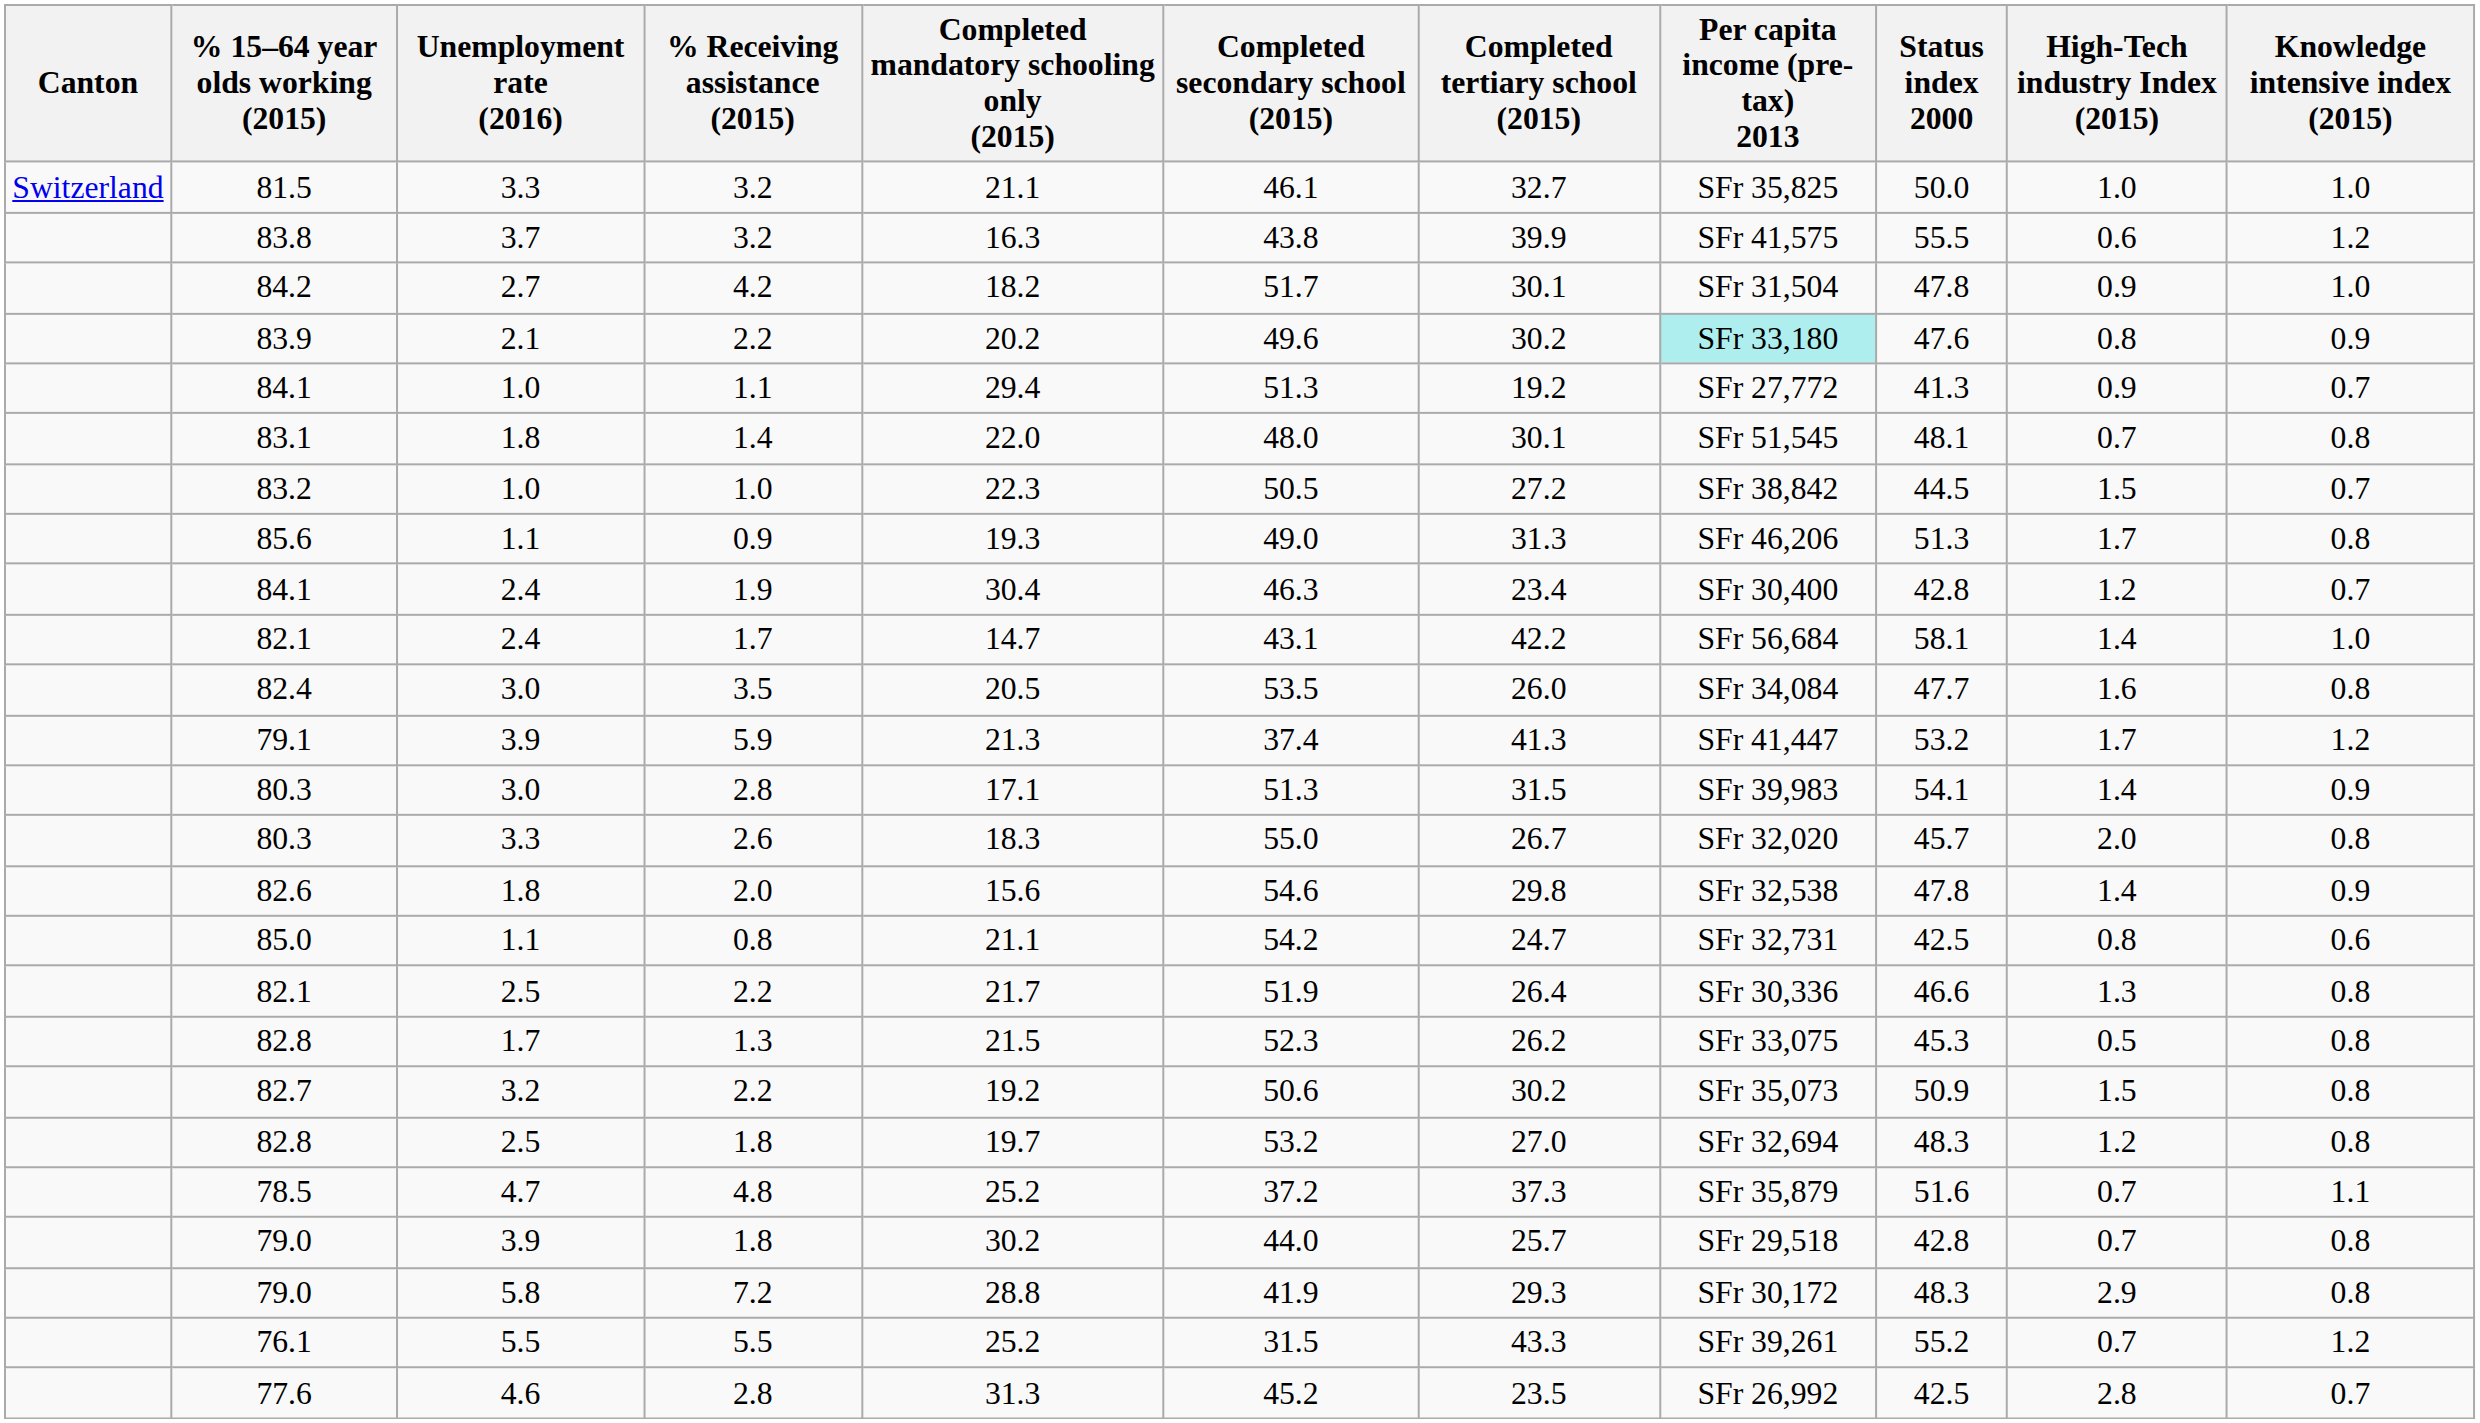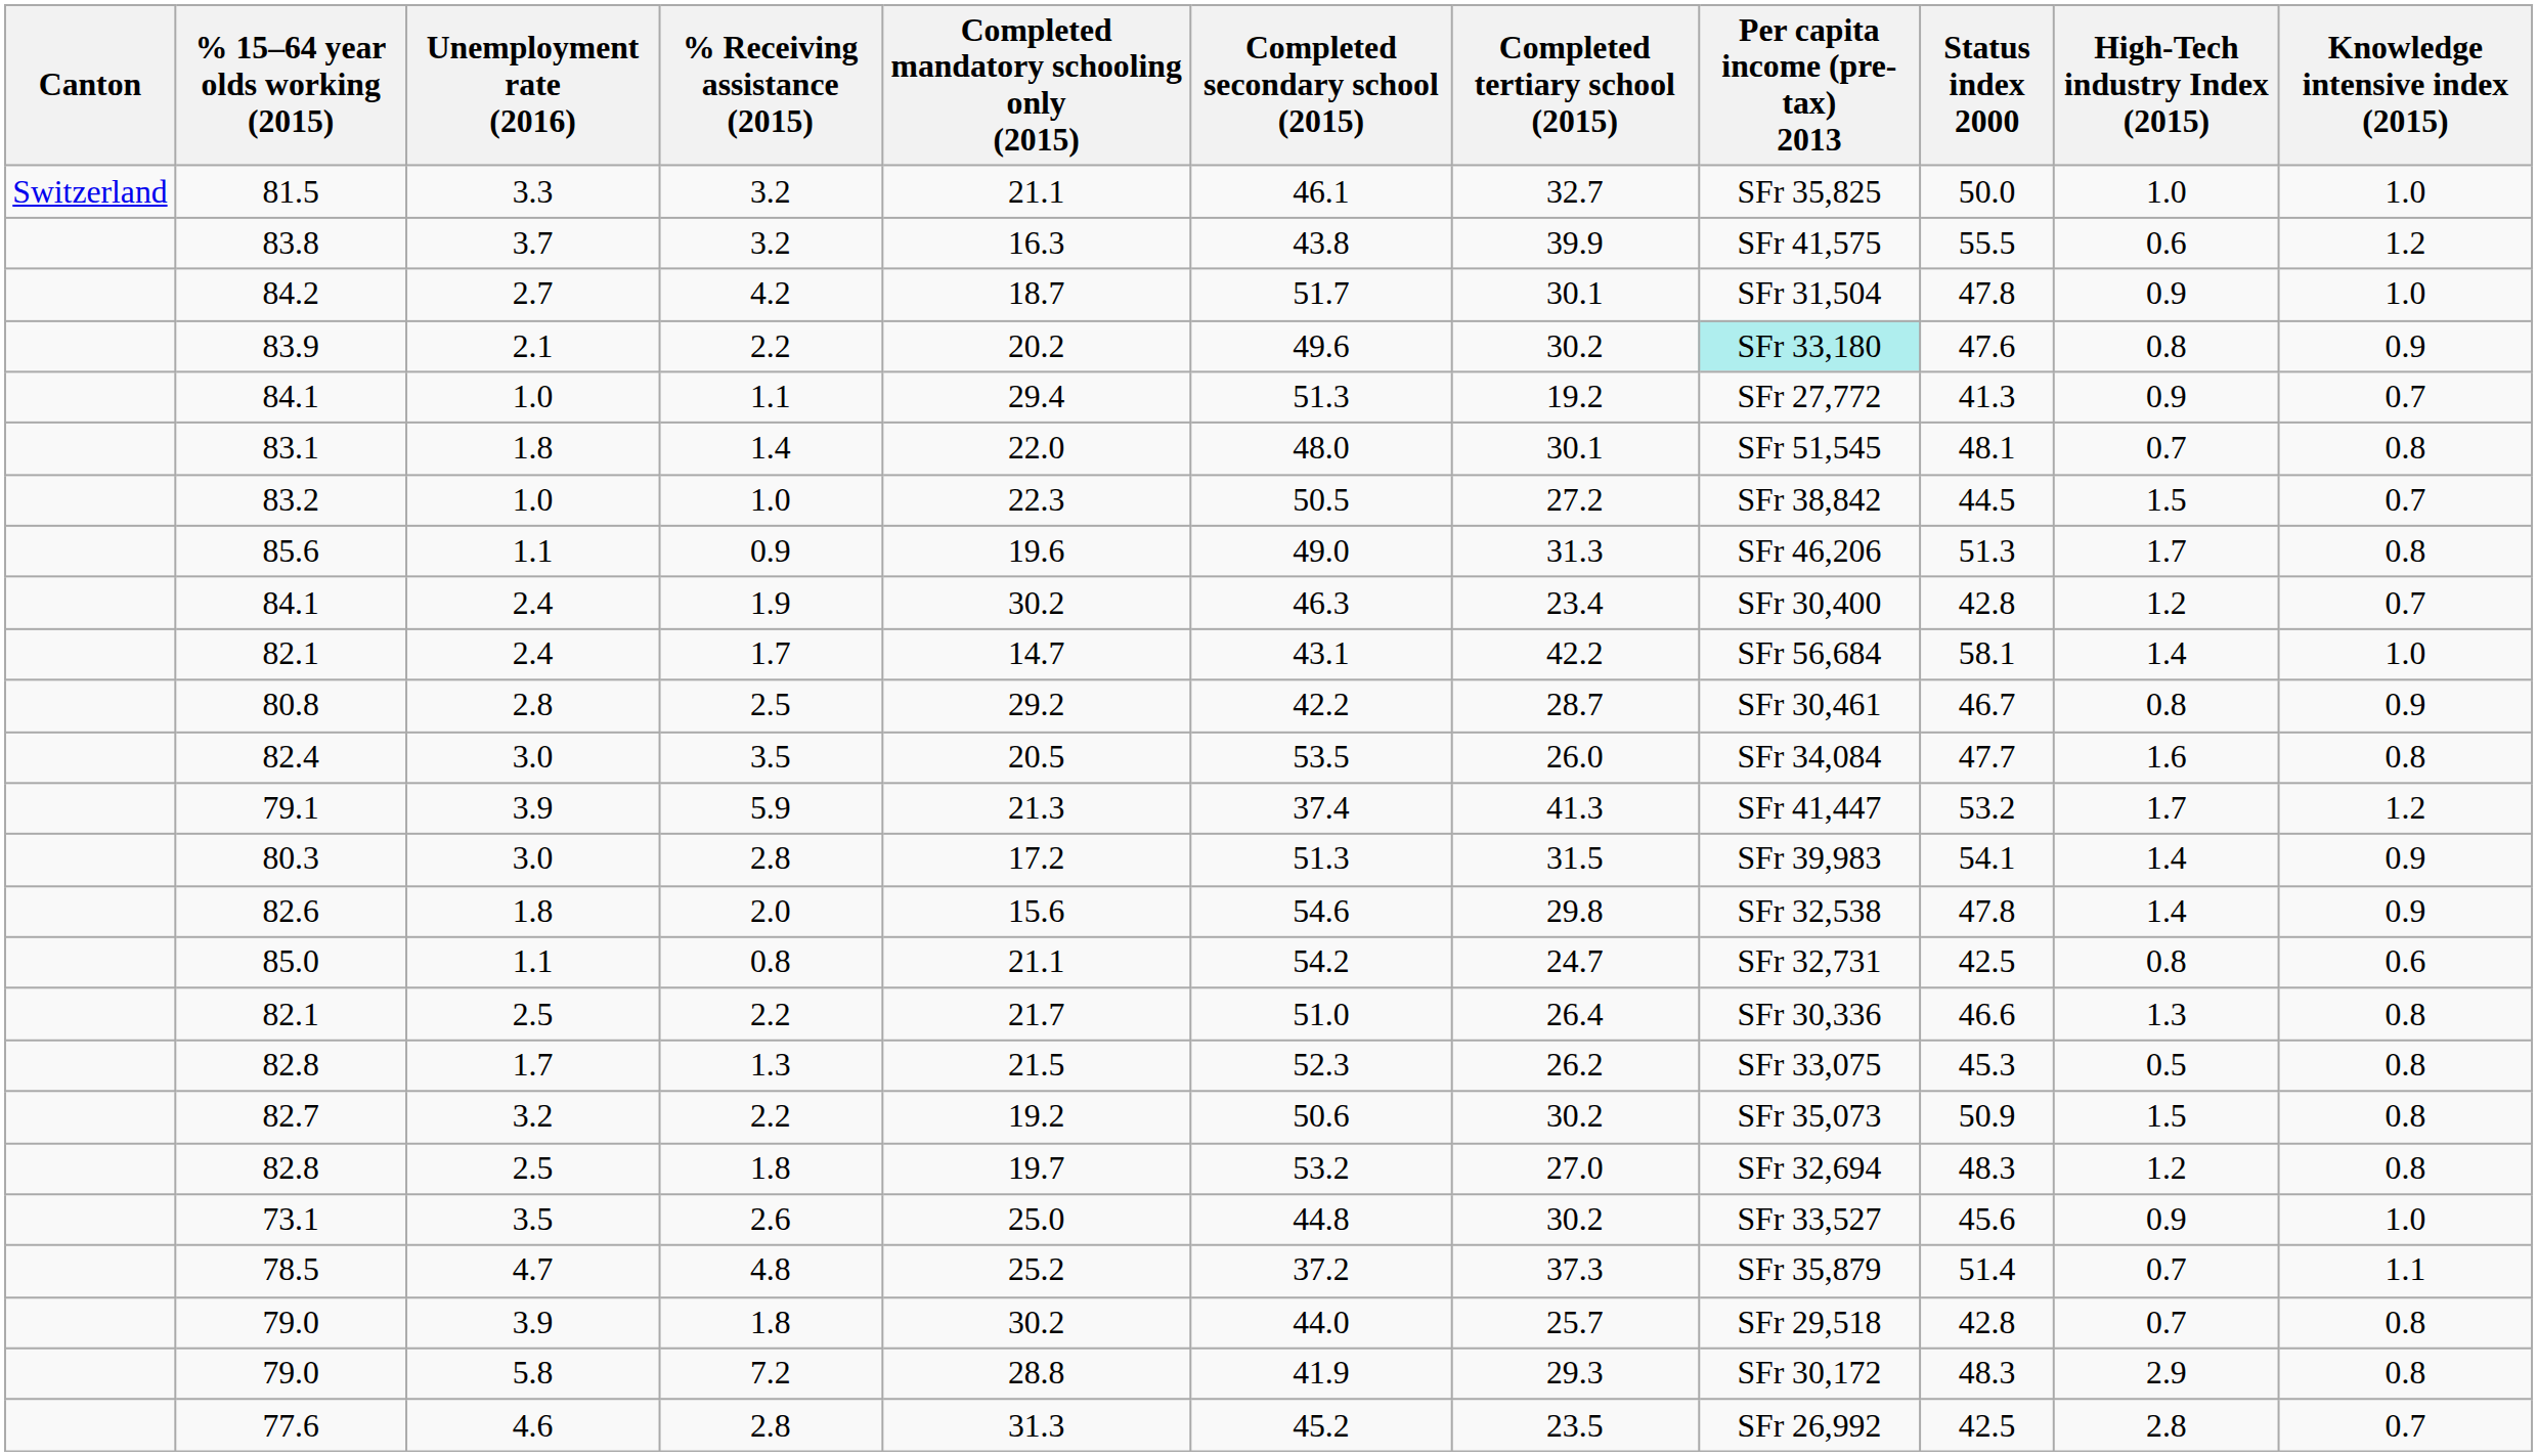 <table class="wikitable sortable collapsible collapsed" style="text-align: center;">
 <tr>
 <th>Canton</th>
 <th>% 15–64 year olds working<br>(2015)</th>
 <th>Unemployment rate<br>(2016)</th>
 <th>% Receiving assistance<br>(2015)</th>
 <th>Completed mandatory schooling only<br>(2015)</th>
 <th>Completed secondary school<br>(2015)</th>
 <th>Completed tertiary school<br>(2015)</th>
 <th>Per capita income (pre-tax)<br>2013</th>
 <th>Status index<br>2000</th>
 <th>High-Tech industry Index<br>(2015)</th>
 <th>Knowledge intensive index<br>(2015)</th>
 </tr>
 <tr>
 <td> <a href='#'>Switzerland</a></td>
 <td>81.5</td>
 <td>3.3</td>
 <td>3.2</td>
 <td>21.1</td>
 <td>46.1</td>
 <td>32.7</td>
 <td>SFr 35,825</td>
 <td>50.0</td>
 <td>1.0</td>
 <td>1.0</td>
 </tr>
 <tr>
 <td></td>
 <td>83.8</td>
 <td>3.7</td>
 <td>3.2</td>
 <td>16.3</td>
 <td>43.8</td>
 <td>39.9</td>
 <td>SFr 41,575</td>
 <td>55.5</td>
 <td>0.6</td>
 <td>1.2</td>
 </tr>
 <tr>
 <td></td>
 <td>84.2</td>
 <td>2.7</td>
 <td>4.2</td>
-<td>18.2</td>
+<td>18.7</td>
 <td>51.7</td>
 <td>30.1</td>
 <td>SFr 31,504</td>
 <td>47.8</td>
 <td>0.9</td>
 <td>1.0</td>
 </tr>
 <tr>
 <td></td>
 <td>83.9</td>
 <td>2.1</td>
 <td>2.2</td>
 <td>20.2</td>
 <td>49.6</td>
 <td>30.2</td>
 <td style="background: paleturquoise;">SFr 33,180</td>
 <td>47.6</td>
 <td>0.8</td>
 <td>0.9</td>
 </tr>
 <tr>
 <td></td>
 <td>84.1</td>
 <td>1.0</td>
 <td>1.1</td>
 <td>29.4</td>
 <td>51.3</td>
 <td>19.2</td>
 <td>SFr 27,772</td>
 <td>41.3</td>
 <td>0.9</td>
 <td>0.7</td>
 </tr>
 <tr>
 <td></td>
 <td>83.1</td>
 <td>1.8</td>
 <td>1.4</td>
 <td>22.0</td>
 <td>48.0</td>
 <td>30.1</td>
 <td>SFr 51,545</td>
 <td>48.1</td>
 <td>0.7</td>
 <td>0.8</td>
 </tr>
 <tr>
 <td></td>
 <td>83.2</td>
 <td>1.0</td>
 <td>1.0</td>
 <td>22.3</td>
 <td>50.5</td>
 <td>27.2</td>
 <td>SFr 38,842</td>
 <td>44.5</td>
 <td>1.5</td>
 <td>0.7</td>
 </tr>
 <tr>
 <td></td>
 <td>85.6</td>
 <td>1.1</td>
 <td>0.9</td>
-<td>19.3</td>
+<td>19.6</td>
 <td>49.0</td>
 <td>31.3</td>
 <td>SFr 46,206</td>
 <td>51.3</td>
 <td>1.7</td>
 <td>0.8</td>
 </tr>
 <tr>
 <td></td>
 <td>84.1</td>
 <td>2.4</td>
 <td>1.9</td>
-<td>30.4</td>
+<td>30.2</td>
 <td>46.3</td>
 <td>23.4</td>
 <td>SFr 30,400</td>
 <td>42.8</td>
 <td>1.2</td>
 <td>0.7</td>
 </tr>
 <tr>
 <td></td>
 <td>82.1</td>
 <td>2.4</td>
 <td>1.7</td>
 <td>14.7</td>
 <td>43.1</td>
 <td>42.2</td>
 <td>SFr 56,684</td>
 <td>58.1</td>
 <td>1.4</td>
 <td>1.0</td>
+</tr>
+<tr>
+<td></td>
+<td>80.8</td>
+<td>2.8</td>
+<td>2.5</td>
+<td>29.2</td>
+<td>42.2</td>
+<td>28.7</td>
+<td>SFr 30,461</td>
+<td>46.7</td>
+<td>0.8</td>
+<td>0.9</td>
 </tr>
 <tr>
 <td></td>
 <td>82.4</td>
 <td>3.0</td>
 <td>3.5</td>
 <td>20.5</td>
 <td>53.5</td>
 <td>26.0</td>
 <td>SFr 34,084</td>
 <td>47.7</td>
 <td>1.6</td>
 <td>0.8</td>
 </tr>
 <tr>
 <td></td>
 <td>79.1</td>
 <td>3.9</td>
 <td>5.9</td>
 <td>21.3</td>
 <td>37.4</td>
 <td>41.3</td>
 <td>SFr 41,447</td>
 <td>53.2</td>
 <td>1.7</td>
 <td>1.2</td>
 </tr>
 <tr>
 <td></td>
 <td>80.3</td>
 <td>3.0</td>
 <td>2.8</td>
-<td>17.1</td>
+<td>17.2</td>
 <td>51.3</td>
 <td>31.5</td>
 <td>SFr 39,983</td>
 <td>54.1</td>
 <td>1.4</td>
 <td>0.9</td>
-</tr>
-<tr>
-<td></td>
-<td>80.3</td>
-<td>3.3</td>
-<td>2.6</td>
-<td>18.3</td>
-<td>55.0</td>
-<td>26.7</td>
-<td>SFr 32,020</td>
-<td>45.7</td>
-<td>2.0</td>
-<td>0.8</td>
 </tr>
 <tr>
 <td></td>
 <td>82.6</td>
 <td>1.8</td>
 <td>2.0</td>
 <td>15.6</td>
 <td>54.6</td>
 <td>29.8</td>
 <td>SFr 32,538</td>
 <td>47.8</td>
 <td>1.4</td>
 <td>0.9</td>
 </tr>
 <tr>
 <td></td>
 <td>85.0</td>
 <td>1.1</td>
 <td>0.8</td>
 <td>21.1</td>
 <td>54.2</td>
 <td>24.7</td>
 <td>SFr 32,731</td>
 <td>42.5</td>
 <td>0.8</td>
 <td>0.6</td>
 </tr>
 <tr>
 <td></td>
 <td>82.1</td>
 <td>2.5</td>
 <td>2.2</td>
 <td>21.7</td>
-<td>51.9</td>
+<td>51.0</td>
 <td>26.4</td>
 <td>SFr 30,336</td>
 <td>46.6</td>
 <td>1.3</td>
 <td>0.8</td>
 </tr>
 <tr>
 <td></td>
 <td>82.8</td>
 <td>1.7</td>
 <td>1.3</td>
 <td>21.5</td>
 <td>52.3</td>
 <td>26.2</td>
 <td>SFr 33,075</td>
 <td>45.3</td>
 <td>0.5</td>
 <td>0.8</td>
 </tr>
 <tr>
 <td></td>
 <td>82.7</td>
 <td>3.2</td>
 <td>2.2</td>
 <td>19.2</td>
 <td>50.6</td>
 <td>30.2</td>
 <td>SFr 35,073</td>
 <td>50.9</td>
 <td>1.5</td>
 <td>0.8</td>
 </tr>
 <tr>
 <td></td>
 <td>82.8</td>
 <td>2.5</td>
 <td>1.8</td>
 <td>19.7</td>
 <td>53.2</td>
 <td>27.0</td>
 <td>SFr 32,694</td>
 <td>48.3</td>
 <td>1.2</td>
 <td>0.8</td>
 </tr>
 <tr>
 <td></td>
+<td>73.1</td>
+<td>3.5</td>
+<td>2.6</td>
+<td>25.0</td>
+<td>44.8</td>
+<td>30.2</td>
+<td>SFr 33,527</td>
+<td>45.6</td>
+<td>0.9</td>
+<td>1.0</td>
+</tr>
+<tr>
+<td></td>
 <td>78.5</td>
 <td>4.7</td>
 <td>4.8</td>
 <td>25.2</td>
 <td>37.2</td>
 <td>37.3</td>
 <td>SFr 35,879</td>
-<td>51.6</td>
+<td>51.4</td>
 <td>0.7</td>
 <td>1.1</td>
 </tr>
 <tr>
 <td></td>
 <td>79.0</td>
 <td>3.9</td>
 <td>1.8</td>
 <td>30.2</td>
 <td>44.0</td>
 <td>25.7</td>
 <td>SFr 29,518</td>
 <td>42.8</td>
 <td>0.7</td>
 <td>0.8</td>
 </tr>
 <tr>
 <td></td>
 <td>79.0</td>
 <td>5.8</td>
 <td>7.2</td>
 <td>28.8</td>
 <td>41.9</td>
 <td>29.3</td>
 <td>SFr 30,172</td>
 <td>48.3</td>
 <td>2.9</td>
 <td>0.8</td>
 </tr>
 <tr>
 <td></td>
-<td>76.1</td>
-<td>5.5</td>
-<td>5.5</td>
-<td>25.2</td>
-<td>31.5</td>
-<td>43.3</td>
-<td>SFr 39,261</td>
-<td>55.2</td>
-<td>0.7</td>
-<td>1.2</td>
-</tr>
-<tr>
-<td></td>
 <td>77.6</td>
 <td>4.6</td>
 <td>2.8</td>
 <td>31.3</td>
 <td>45.2</td>
 <td>23.5</td>
 <td>SFr 26,992</td>
 <td>42.5</td>
 <td>2.8</td>
 <td>0.7</td>
 </tr>
 <tr>
 </tr>
 </table>
